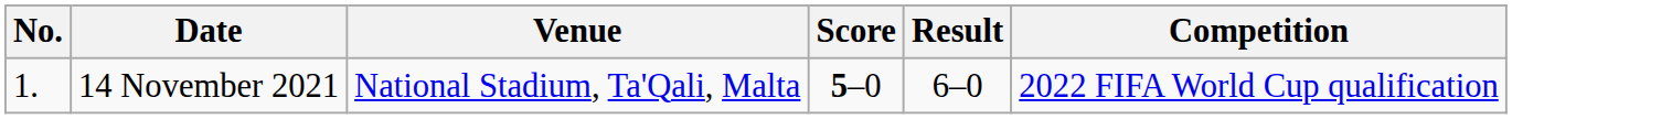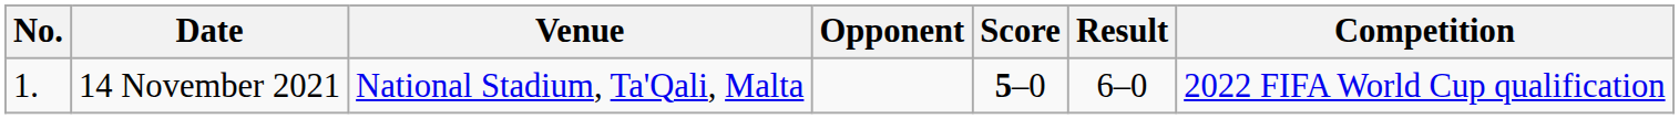 <table class="wikitable" style="font-size:100%;">
 <tr>
 <th>No.</th>
 <th>Date</th>
 <th>Venue</th>
+<th>Opponent</th>
 <th>Score</th>
 <th>Result</th>
 <th>Competition</th>
 </tr>
 <tr>
 <td>1.</td>
 <td>14 November 2021</td>
 <td><a href='#'>National Stadium</a>, <a href='#'>Ta'Qali</a>, <a href='#'>Malta</a></td>
+<td></td>
 <td align=center><strong>5</strong>–0</td>
 <td align=center>6–0</td>
 <td><a href='#'>2022 FIFA World Cup qualification</a></td>
 </tr>
 </table>
